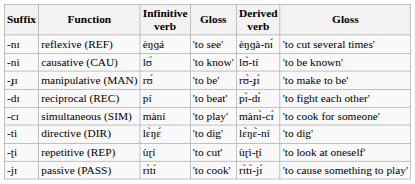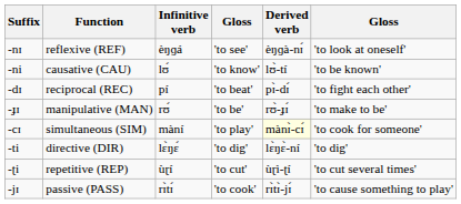 <table class="wikitable">
 <tr>
 <th>Suffix</th>
 <th>Function</th>
 <th>Infinitive<br>verb</th>
 <th>Gloss</th>
 <th>Derived<br>verb</th>
 <th>Gloss</th>
 </tr>
 <tr>
 <td>-nɪ</td>
 <td>reflexive (REF)</td>
 <td>èŋɡá</td>
 <td>'to see'</td>
 <td>èŋɡà-nɪ́</td>
-<td>'to cut several times'</td>
+<td>'to look at oneself'</td>
 </tr>
 <tr>
 <td>-ni</td>
 <td>causative (CAU)</td>
 <td>lʊ́</td>
 <td>'to know'</td>
 <td>lʊ̀-tí</td>
 <td>'to be known'</td>
 </tr>
 <tr>
+<td>-dɪ</td>
+<td>reciprocal (REC)</td>
+<td>pí</td>
+<td>'to beat'</td>
+<td>pɪ̀-dɪ́</td>
+<td>'to fight each other'</td>
+</tr>
+<tr>
 <td>-ɟɪ</td>
 <td>manipulative (MAN)</td>
 <td>rʊ́</td>
 <td>'to be'</td>
 <td>rʊ̀-ɟɪ́</td>
 <td>'to make to be'</td>
 </tr>
 <tr>
-<td>-dɪ</td>
-<td>reciprocal (REC)</td>
-<td>pí</td>
-<td>'to beat'</td>
-<td>pɪ̀-dɪ́</td>
-<td>'to fight each other'</td>
-</tr>
-<tr>
 <td>-cɪ</td>
 <td>simultaneous (SIM)</td>
 <td>màní</td>
 <td>'to play'</td>
-<td>mànɪ̀-cɪ́</td>
+<td style="background: lightyellow;">mànɪ̀-cɪ́</td>
 <td>'to cook for someone'</td>
 </tr>
 <tr>
 <td>-ti</td>
 <td>directive (DIR)</td>
 <td>lɛ̀ŋɛ́</td>
 <td>'to dig'</td>
 <td>lɛ̀ŋɛ̀-ní</td>
 <td>'to dig'</td>
 </tr>
 <tr>
 <td>-ʈi</td>
 <td>repetitive (REP)</td>
 <td>ùɽí</td>
 <td>'to cut'</td>
 <td>ùɽì-ʈí</td>
-<td>'to look at oneself'</td>
+<td>'to cut several times'</td>
 </tr>
 <tr>
 <td>-jɪ</td>
 <td>passive (PASS)</td>
 <td>rɪ̀tɪ́</td>
 <td>'to cook'</td>
 <td>rɪ̀tɪ̀-jɪ́</td>
 <td>'to cause something to play'</td>
 </tr>
 </table>
